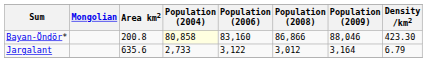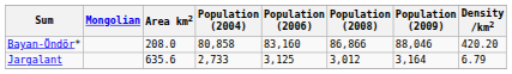 <table class="wikitable">
 <tr>
 </tr>
 <tr>
 <th>Sum</th>
 <th><a href='#'>Mongolian</a></th>
 <th>Area km<sup>2</sup></th>
 <th>Population<br>(2004)</th>
 <th>Population<br>(2006)</th>
 <th>Population<br>(2008)</th>
 <th>Population<br>(2009)</th>
 <th>Density<br>/km<sup>2</sup></th>
 </tr>
 <tr>
 <td><a href='#'>Bayan-Öndör</a>*</td>
 <td></td>
-<td>200.8</td>
-<td style="background: lightyellow;">80,858</td>
+<td>208.0</td>
+<td>80,858</td>
 <td>83,160</td>
 <td>86,866</td>
 <td>88,046</td>
-<td>423.30</td>
+<td>420.20</td>
 </tr>
 <tr>
 <td><a href='#'>Jargalant</a></td>
 <td></td>
 <td>635.6</td>
 <td>2,733</td>
-<td>3,122</td>
+<td>3,125</td>
 <td>3,012</td>
 <td>3,164</td>
 <td>6.79</td>
 </tr>
 <tr>
 </tr>
 </table>
